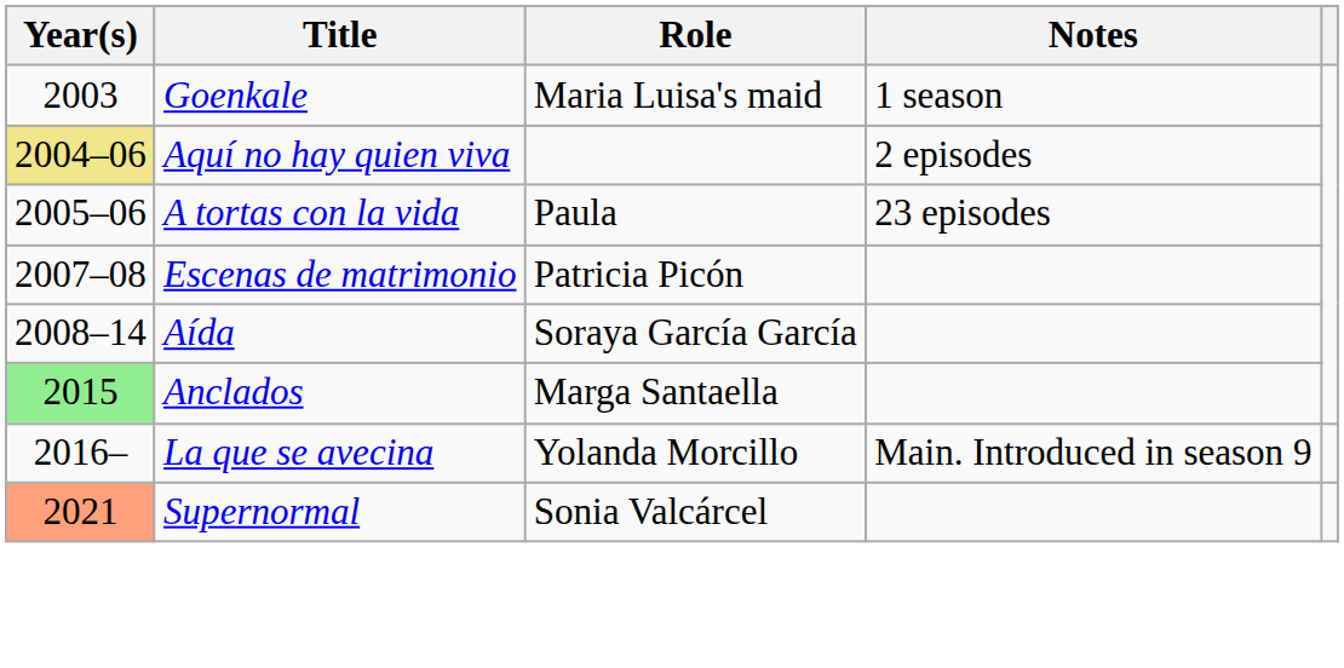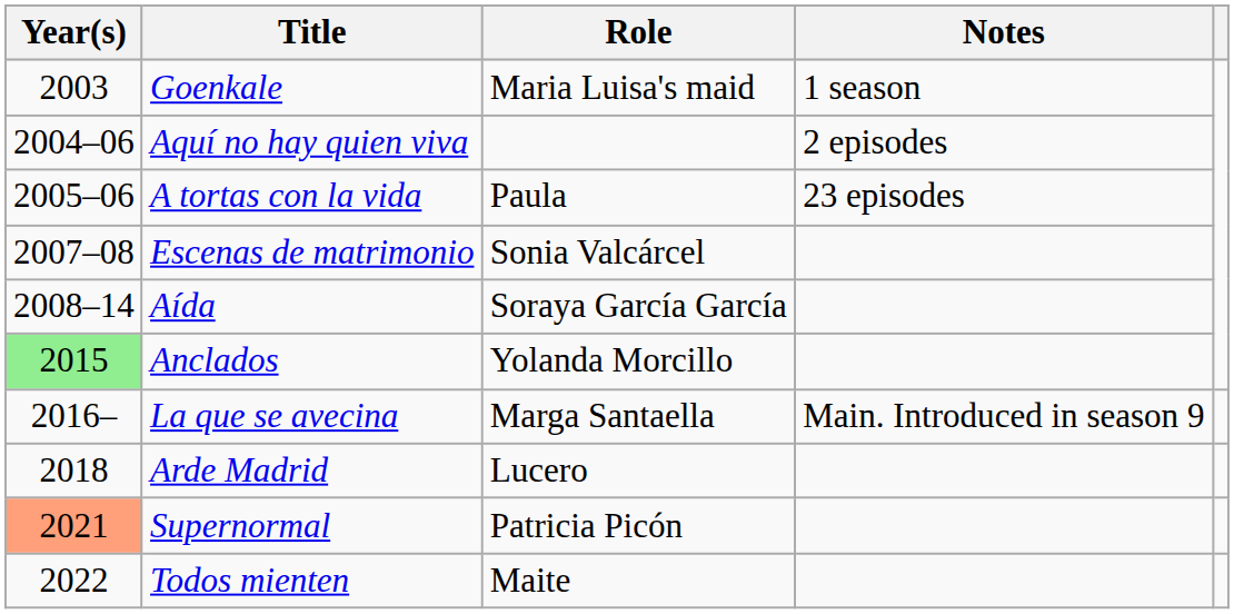 <table class="wikitable">
 <tr style="background:#b0c4de; text-align:center;">
 <th>Year(s)</th>
 <th>Title</th>
 <th>Role</th>
 <th>Notes</th>
 <th></th>
 </tr>
 <tr>
 <td align = "center">2003</td>
 <td><em><a href='#'>Goenkale</a></em></td>
 <td>Maria Luisa's maid</td>
 <td>1 season</td>
 </tr>
 <tr>
-<td align = "center" style="background: khaki;">2004–06</td>
+<td align = "center">2004–06</td>
 <td><em><a href='#'>Aquí no hay quien viva</a></em></td>
 <td></td>
 <td>2 episodes</td>
 </tr>
 <tr>
 <td align = "center">2005–06</td>
 <td><em><a href='#'>A tortas con la vida</a></em></td>
 <td>Paula</td>
 <td>23 episodes</td>
 </tr>
 <tr>
 <td align = "center">2007–08</td>
 <td><em><a href='#'>Escenas de matrimonio</a></em></td>
-<td>Patricia Picón</td>
+<td>Sonia Valcárcel</td>
 <td></td>
 </tr>
 <tr>
 <td align = "center">2008–14</td>
 <td><em><a href='#'>Aída</a></em></td>
 <td>Soraya García García</td>
 <td></td>
 </tr>
 <tr>
 <td align = "center" style="background: lightgreen;">2015</td>
 <td><em><a href='#'>Anclados</a></em></td>
-<td>Marga Santaella</td>
+<td>Yolanda Morcillo</td>
 <td></td>
 </tr>
 <tr>
 <td align = "center">2016–</td>
 <td><em><a href='#'>La que se avecina</a></em></td>
-<td>Yolanda Morcillo</td>
+<td>Marga Santaella</td>
 <td>Main. Introduced in season 9</td>
+<td align = "center"></td>
+</tr>
+<tr>
+<td align = "center">2018</td>
+<td><em><a href='#'>Arde Madrid</a></em></td>
+<td>Lucero</td>
+<td></td>
 <td align = "center"></td>
 </tr>
 <tr>
 <td align = "center" style="background: lightsalmon;">2021</td>
 <td><em><a href='#'>Supernormal</a></em></td>
-<td>Sonia Valcárcel</td>
+<td>Patricia Picón</td>
+<td></td>
+<td align = "center"></td>
+</tr>
+<tr>
+<td align = "center">2022</td>
+<td><em><a href='#'>Todos mienten</a></em></td>
+<td>Maite</td>
 <td></td>
 <td align = "center"></td>
 </tr>
 </table>
